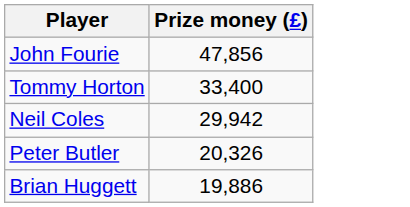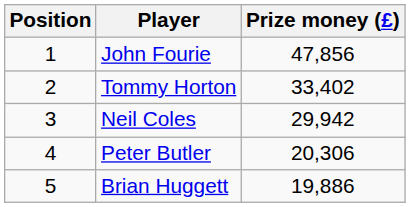 <table class=wikitable>
 <tr>
+<th>Position</th>
 <th>Player</th>
 <th>Prize money (<a href='#'>£</a>)</th>
 </tr>
 <tr>
+<td align=center>1</td>
 <td> <a href='#'>John Fourie</a></td>
 <td align=center>47,856</td>
 </tr>
 <tr>
+<td align=center>2</td>
 <td> <a href='#'>Tommy Horton</a></td>
-<td align=center>33,400</td>
+<td align=center>33,402</td>
 </tr>
 <tr>
+<td align=center>3</td>
 <td> <a href='#'>Neil Coles</a></td>
 <td align=center>29,942</td>
 </tr>
 <tr>
+<td align=center>4</td>
 <td> <a href='#'>Peter Butler</a></td>
-<td align=center>20,326</td>
+<td align=center>20,306</td>
 </tr>
 <tr>
+<td align=center>5</td>
 <td> <a href='#'>Brian Huggett</a></td>
 <td align=center>19,886</td>
 </tr>
 </table>
